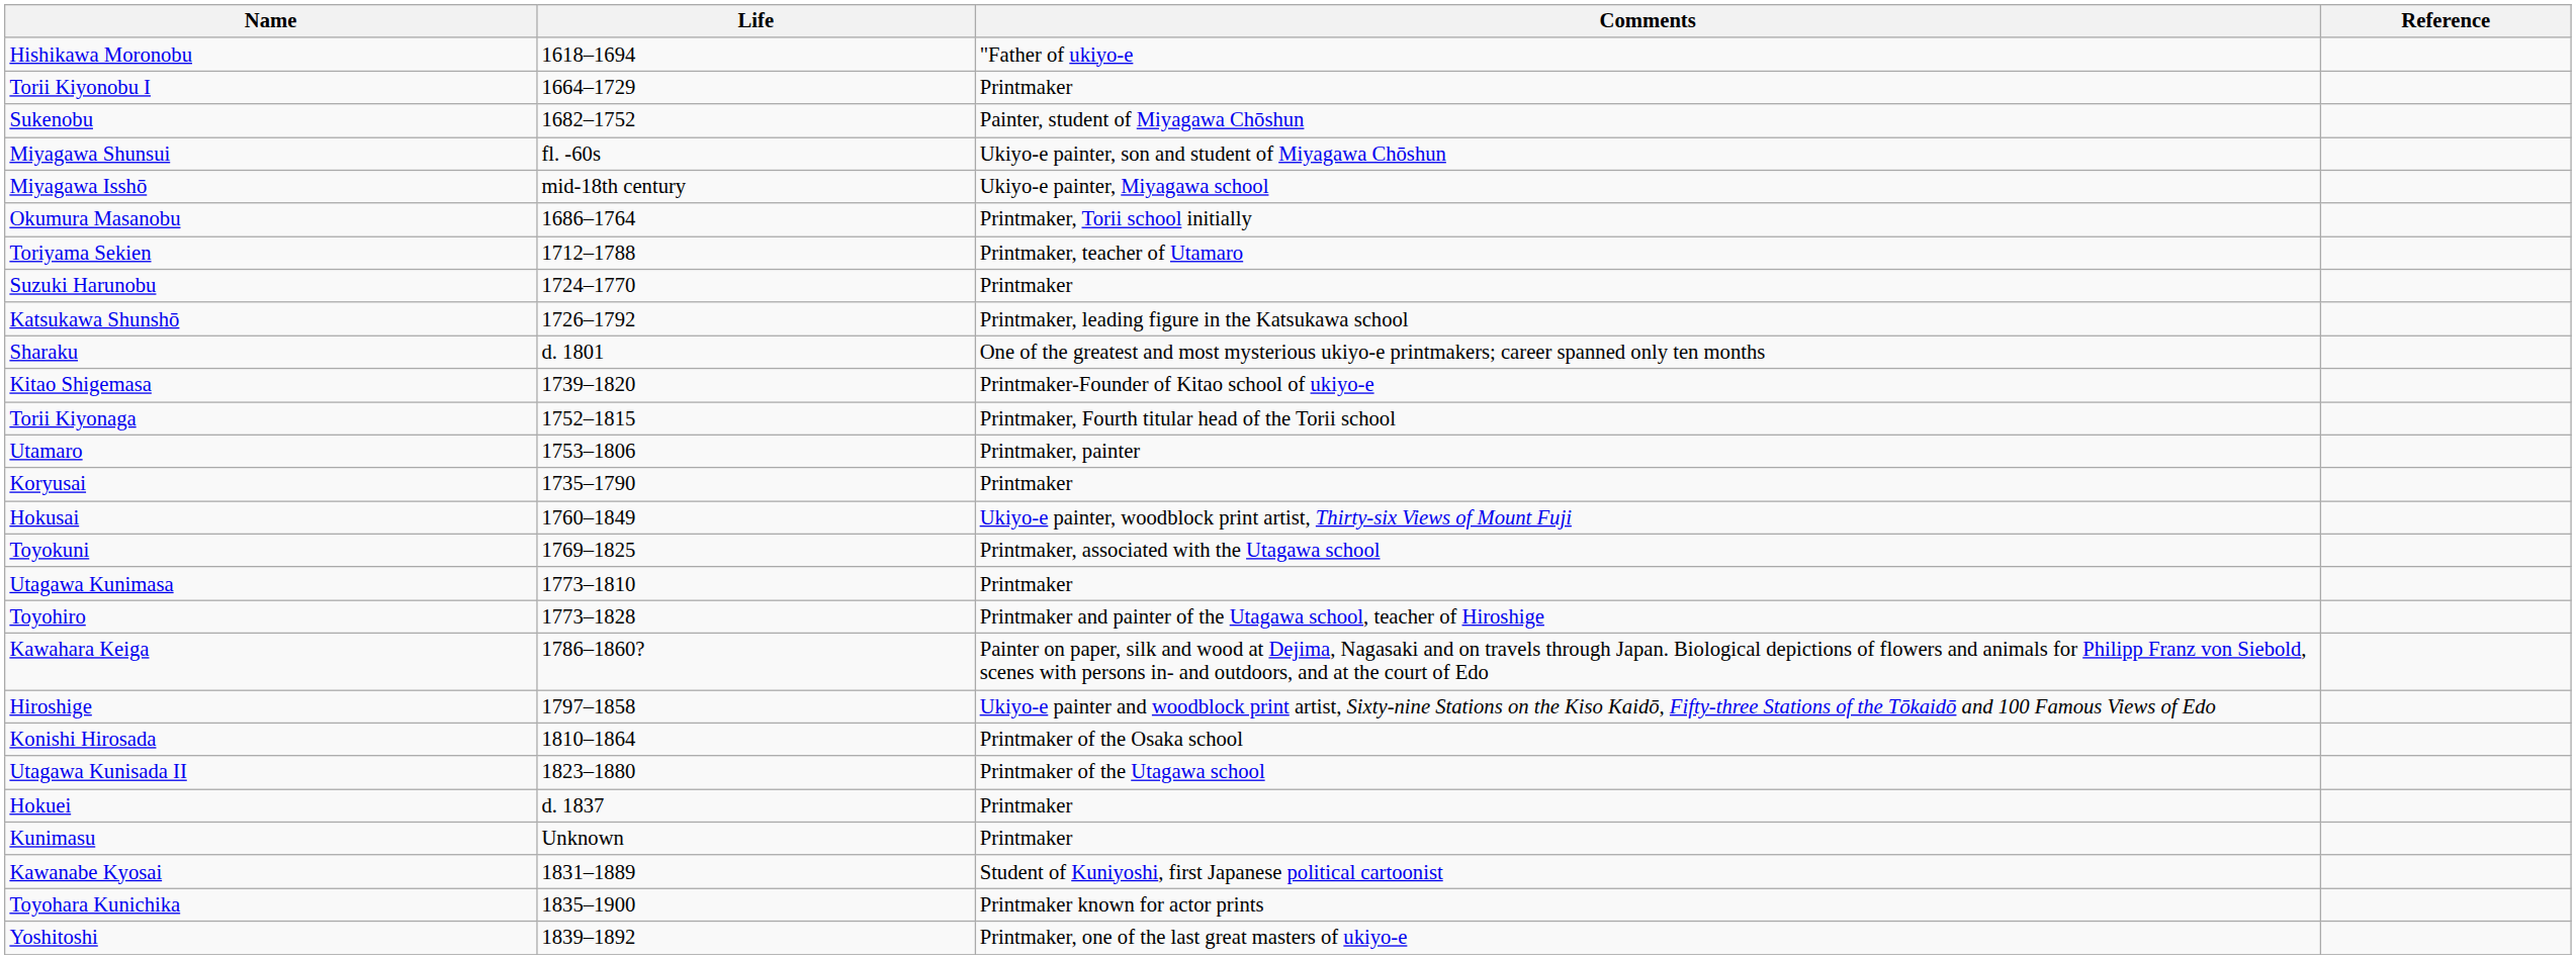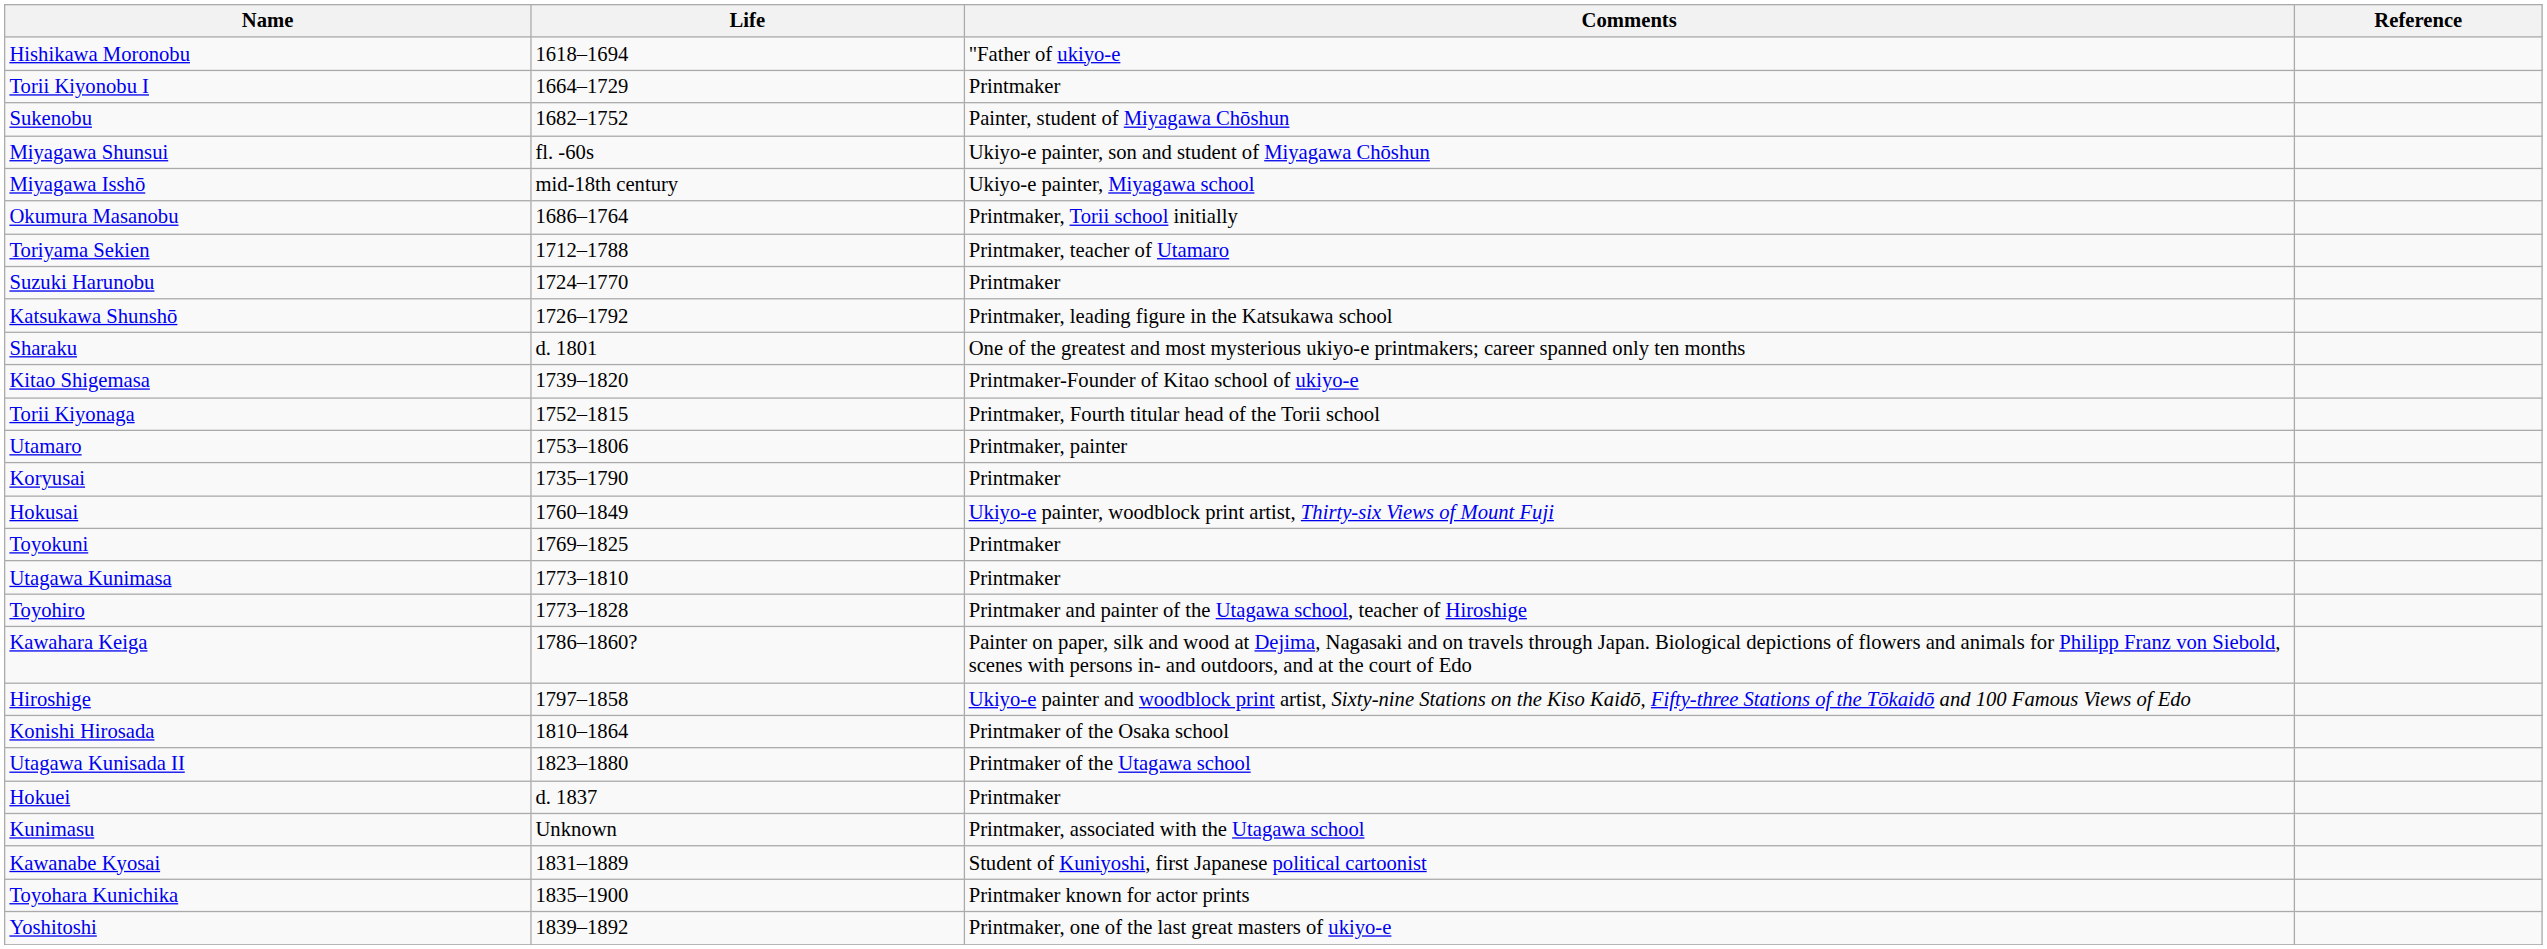 <table class=wikitable>
 <tr>
 <th style="width:17%;">Name</th>
 <th style="width:14%;">Life</th>
 <th style="width:43%;">Comments</th>
 <th style="width:8%;">Reference</th>
 </tr>
 <tr valign=top>
 <td><a href='#'>Hishikawa Moronobu</a></td>
 <td>1618–1694</td>
 <td>"Father of <a href='#'>ukiyo-e</a></td>
 <td></td>
 </tr>
 <tr valign=top>
 <td><a href='#'>Torii Kiyonobu I</a></td>
 <td>1664–1729</td>
 <td>Printmaker</td>
 <td></td>
 </tr>
 <tr valign=top>
 <td><a href='#'>Sukenobu</a></td>
 <td>1682–1752</td>
 <td>Painter, student of <a href='#'>Miyagawa Chōshun</a></td>
 <td></td>
 </tr>
 <tr valign=top>
 <td><a href='#'>Miyagawa Shunsui</a></td>
 <td>fl. -60s</td>
 <td>Ukiyo-e painter, son and student of <a href='#'>Miyagawa Chōshun</a></td>
 <td></td>
 </tr>
 <tr valign=top>
 <td><a href='#'>Miyagawa Isshō</a></td>
 <td>mid-18th century</td>
 <td>Ukiyo-e painter, <a href='#'>Miyagawa school</a></td>
 <td></td>
 </tr>
 <tr valign=top>
 <td><a href='#'>Okumura Masanobu</a></td>
 <td>1686–1764</td>
 <td>Printmaker, <a href='#'>Torii school</a> initially</td>
 <td></td>
 </tr>
 <tr valign=top>
 <td><a href='#'>Toriyama Sekien</a></td>
 <td>1712–1788</td>
 <td>Printmaker, teacher of <a href='#'>Utamaro</a></td>
 <td></td>
 </tr>
 <tr valign=top>
 <td><a href='#'>Suzuki Harunobu</a></td>
 <td>1724–1770</td>
 <td>Printmaker</td>
 <td></td>
 </tr>
 <tr valign=top>
 <td><a href='#'>Katsukawa Shunshō</a></td>
 <td>1726–1792</td>
 <td>Printmaker, leading figure in the Katsukawa school</td>
 <td></td>
 </tr>
 <tr valign=top>
 <td><a href='#'>Sharaku</a></td>
 <td>d. 1801</td>
 <td>One of the greatest and most mysterious ukiyo-e printmakers; career spanned only ten months</td>
 <td></td>
 </tr>
 <tr valign=top>
 <td><a href='#'>Kitao Shigemasa</a></td>
 <td>1739–1820</td>
 <td>Printmaker-Founder of Kitao school of <a href='#'>ukiyo-e</a></td>
 <td></td>
 </tr>
 <tr valign=top>
 <td><a href='#'>Torii Kiyonaga</a></td>
 <td>1752–1815</td>
 <td>Printmaker, Fourth titular head of the Torii school</td>
 <td></td>
 </tr>
 <tr valign=top>
 <td><a href='#'>Utamaro</a></td>
 <td>1753–1806</td>
 <td>Printmaker, painter</td>
 <td></td>
 </tr>
 <tr valign=top>
 <td><a href='#'>Koryusai</a></td>
 <td>1735–1790</td>
 <td>Printmaker</td>
 <td></td>
 </tr>
 <tr valign=top>
 <td><a href='#'>Hokusai</a></td>
 <td>1760–1849</td>
 <td><a href='#'>Ukiyo-e</a> painter, woodblock print artist, <em><a href='#'>Thirty-six Views of Mount Fuji</a></em></td>
 <td></td>
 </tr>
 <tr valign=top>
 <td><a href='#'>Toyokuni</a></td>
 <td>1769–1825</td>
-<td>Printmaker, associated with the <a href='#'>Utagawa school</a></td>
+<td>Printmaker</td>
 <td></td>
 </tr>
 <tr valign=top>
 <td><a href='#'>Utagawa Kunimasa</a></td>
 <td>1773–1810</td>
 <td>Printmaker</td>
 <td></td>
 </tr>
 <tr valign=top>
 <td><a href='#'>Toyohiro</a></td>
 <td>1773–1828</td>
 <td>Printmaker and painter of the <a href='#'>Utagawa school</a>, teacher of <a href='#'>Hiroshige</a></td>
 <td></td>
 </tr>
 <tr valign=top>
 <td><a href='#'>Kawahara Keiga</a></td>
 <td>1786–1860?</td>
 <td>Painter on paper, silk and wood at <a href='#'>Dejima</a>, Nagasaki and on travels through Japan. Biological depictions of flowers and animals for <a href='#'>Philipp Franz von Siebold</a>, scenes with persons in- and outdoors, and at the court of Edo</td>
 <td></td>
 </tr>
 <tr valign=top>
 <td><a href='#'>Hiroshige</a></td>
 <td>1797–1858</td>
 <td><a href='#'>Ukiyo-e</a> painter and <a href='#'>woodblock print</a> artist, <em>Sixty-nine Stations on the Kiso Kaidō, <a href='#'>Fifty-three Stations of the Tōkaidō</a> and 100 Famous Views of Edo</em></td>
 <td></td>
 </tr>
 <tr valign=top>
 <td><a href='#'>Konishi Hirosada</a></td>
 <td>1810–1864</td>
 <td>Printmaker of the Osaka school</td>
 <td></td>
 </tr>
 <tr valign=top>
 <td><a href='#'>Utagawa Kunisada II</a></td>
 <td>1823–1880</td>
 <td>Printmaker of the <a href='#'>Utagawa school</a></td>
 <td></td>
 </tr>
 <tr valign=top>
 <td><a href='#'>Hokuei</a></td>
 <td>d. 1837</td>
 <td>Printmaker</td>
 <td></td>
 </tr>
 <tr valign=top>
 <td><a href='#'>Kunimasu</a></td>
 <td>Unknown</td>
-<td>Printmaker</td>
+<td>Printmaker, associated with the <a href='#'>Utagawa school</a></td>
 <td></td>
 </tr>
 <tr valign=top>
 <td><a href='#'>Kawanabe Kyosai</a></td>
 <td>1831–1889</td>
 <td>Student of <a href='#'>Kuniyoshi</a>, first Japanese <a href='#'>political cartoonist</a></td>
 <td></td>
 </tr>
 <tr valign=top>
 <td><a href='#'>Toyohara Kunichika</a></td>
 <td>1835–1900</td>
 <td>Printmaker known for actor prints</td>
 <td></td>
 </tr>
 <tr valign=top>
 <td><a href='#'>Yoshitoshi</a></td>
 <td>1839–1892</td>
 <td>Printmaker, one of the last great masters of <a href='#'>ukiyo-e</a></td>
 <td></td>
 </tr>
 <tr valign=top>
 </tr>
 </table>
